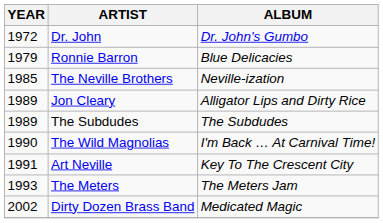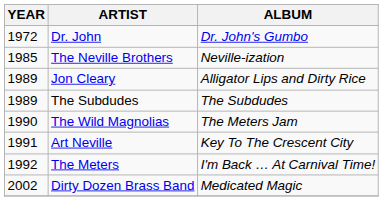 <table class="wikitable">
 <tr>
 <th>YEAR</th>
 <th>ARTIST</th>
 <th>ALBUM</th>
 </tr>
 <tr>
 <td>1972</td>
 <td><a href='#'>Dr. John</a></td>
 <td><em><a href='#'>Dr. John's Gumbo</a></em></td>
-</tr>
-<tr>
-<td>1979</td>
-<td><a href='#'>Ronnie Barron</a></td>
-<td><em>Blue Delicacies</em></td>
 </tr>
 <tr>
 <td>1985</td>
 <td><a href='#'>The Neville Brothers</a></td>
 <td><em>Neville-ization</em></td>
 </tr>
 <tr>
 <td>1989</td>
 <td><a href='#'>Jon Cleary</a></td>
 <td><em>Alligator Lips and Dirty Rice</em></td>
 </tr>
 <tr>
 <td>1989</td>
 <td>The Subdudes</td>
 <td><em>The Subdudes</em></td>
 </tr>
 <tr>
 <td>1990</td>
 <td><a href='#'>The Wild Magnolias</a></td>
-<td><em>I'm Back … At Carnival Time!</em></td>
+<td><em>The Meters Jam</em></td>
 </tr>
 <tr>
 <td>1991</td>
 <td><a href='#'>Art Neville</a></td>
 <td><em>Key To The Crescent City</em></td>
 </tr>
 <tr>
-<td>1993</td>
+<td>1992</td>
 <td><a href='#'>The Meters</a></td>
-<td><em>The Meters Jam</em></td>
+<td><em>I'm Back … At Carnival Time!</em></td>
 </tr>
 <tr>
 <td>2002</td>
 <td><a href='#'>Dirty Dozen Brass Band</a></td>
 <td><em>Medicated Magic</em></td>
 </tr>
 <tr>
 </tr>
 </table>
